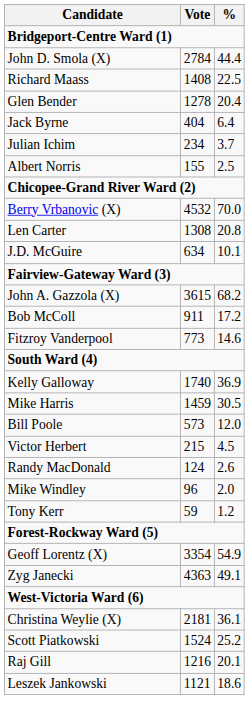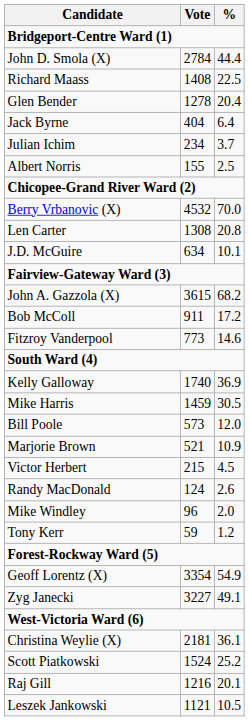 <table class="wikitable">
 <tr>
 <th bgcolor="#DDDDFF" width="200px">Candidate</th>
 <th bgcolor="#DDDDFF">Vote</th>
 <th bgcolor="#DDDDFF">%</th>
 </tr>
 <tr>
 <td colspan="3"><strong>Bridgeport-Centre Ward (1)</strong></td>
 </tr>
 <tr>
 <td>John D. Smola (X)</td>
 <td>2784</td>
 <td>44.4</td>
 </tr>
 <tr>
 <td>Richard Maass</td>
 <td>1408</td>
 <td>22.5</td>
 </tr>
 <tr>
 <td>Glen Bender</td>
 <td>1278</td>
 <td>20.4</td>
 </tr>
 <tr>
 <td>Jack Byrne</td>
 <td>404</td>
 <td>6.4</td>
 </tr>
 <tr>
 <td>Julian Ichim</td>
 <td>234</td>
 <td>3.7</td>
 </tr>
 <tr>
 <td>Albert Norris</td>
 <td>155</td>
 <td>2.5</td>
 </tr>
 <tr>
 <td colspan="3"><strong>Chicopee-Grand River Ward (2)</strong></td>
 </tr>
 <tr>
 <td><a href='#'>Berry Vrbanovic</a> (X)</td>
 <td>4532</td>
 <td>70.0</td>
 </tr>
 <tr>
 <td>Len Carter</td>
 <td>1308</td>
 <td>20.8</td>
 </tr>
 <tr>
 <td>J.D. McGuire</td>
 <td>634</td>
 <td>10.1</td>
 </tr>
 <tr>
 <td colspan="3"><strong>Fairview-Gateway Ward (3)</strong></td>
 </tr>
 <tr>
 <td>John A. Gazzola (X)</td>
 <td>3615</td>
 <td>68.2</td>
 </tr>
 <tr>
 <td>Bob McColl</td>
 <td>911</td>
 <td>17.2</td>
 </tr>
 <tr>
 <td>Fitzroy Vanderpool</td>
 <td>773</td>
 <td>14.6</td>
 </tr>
 <tr>
 <td colspan="3"><strong>South Ward (4)</strong></td>
 </tr>
 <tr>
 <td>Kelly Galloway</td>
 <td>1740</td>
 <td>36.9</td>
 </tr>
 <tr>
 <td>Mike Harris</td>
 <td>1459</td>
 <td>30.5</td>
 </tr>
 <tr>
 <td>Bill Poole</td>
 <td>573</td>
 <td>12.0</td>
 </tr>
 <tr>
+<td>Marjorie Brown</td>
+<td>521</td>
+<td>10.9</td>
+</tr>
+<tr>
 <td>Victor Herbert</td>
 <td>215</td>
 <td>4.5</td>
 </tr>
 <tr>
 <td>Randy MacDonald</td>
 <td>124</td>
 <td>2.6</td>
 </tr>
 <tr>
 <td>Mike Windley</td>
 <td>96</td>
 <td>2.0</td>
 </tr>
 <tr>
 <td>Tony Kerr</td>
 <td>59</td>
 <td>1.2</td>
 </tr>
 <tr>
 <td colspan="3"><strong>Forest-Rockway Ward (5)</strong></td>
 </tr>
 <tr>
 <td>Geoff Lorentz (X)</td>
 <td>3354</td>
 <td>54.9</td>
 </tr>
 <tr>
 <td>Zyg Janecki</td>
-<td>4363</td>
+<td>3227</td>
 <td>49.1</td>
 </tr>
 <tr>
 <td colspan="3"><strong>West-Victoria Ward (6)</strong></td>
 </tr>
 <tr>
 <td>Christina Weylie (X)</td>
 <td>2181</td>
 <td>36.1</td>
 </tr>
 <tr>
 <td>Scott Piatkowski</td>
 <td>1524</td>
 <td>25.2</td>
 </tr>
 <tr>
 <td>Raj Gill</td>
 <td>1216</td>
 <td>20.1</td>
 </tr>
 <tr>
 <td>Leszek Jankowski</td>
 <td>1121</td>
-<td>18.6</td>
+<td>10.5</td>
 </tr>
 </table>
